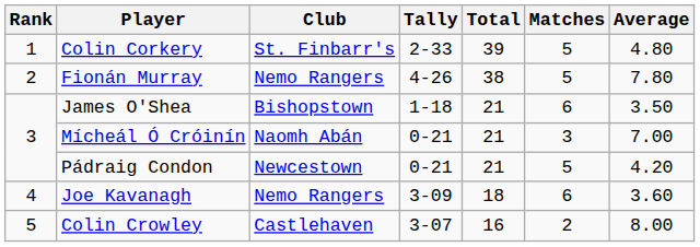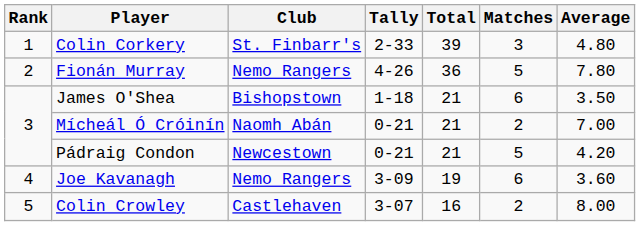 <table class="wikitable">
 <tr>
 <th>Rank</th>
 <th>Player</th>
 <th>Club</th>
 <th>Tally</th>
 <th>Total</th>
 <th>Matches</th>
 <th>Average</th>
 </tr>
 <tr>
 <td rowspan="1" style="text-align:center;">1</td>
 <td><a href='#'>Colin Corkery</a></td>
 <td><a href='#'>St. Finbarr's</a></td>
 <td align=center>2-33</td>
 <td align=center>39</td>
-<td align=center>5</td>
+<td align=center>3</td>
 <td align=center>4.80</td>
 </tr>
 <tr>
 <td rowspan="1" style="text-align:center;">2</td>
 <td><a href='#'>Fionán Murray</a></td>
 <td><a href='#'>Nemo Rangers</a></td>
 <td align=center>4-26</td>
-<td align=center>38</td>
+<td align=center>36</td>
 <td align=center>5</td>
 <td align=center>7.80</td>
 </tr>
 <tr>
 <td rowspan="3" style="text-align:center;">3</td>
 <td>James O'Shea</td>
 <td><a href='#'>Bishopstown</a></td>
 <td align=center>1-18</td>
 <td align=center>21</td>
 <td align=center>6</td>
 <td align=center>3.50</td>
 </tr>
 <tr>
 <td><a href='#'>Mícheál Ó Cróinín</a></td>
 <td><a href='#'>Naomh Abán</a></td>
 <td align=center>0-21</td>
 <td align=center>21</td>
-<td align=center>3</td>
+<td align=center>2</td>
 <td align=center>7.00</td>
 </tr>
 <tr>
 <td>Pádraig Condon</td>
 <td><a href='#'>Newcestown</a></td>
 <td align=center>0-21</td>
 <td align=center>21</td>
 <td align=center>5</td>
 <td align=center>4.20</td>
 </tr>
 <tr>
 <td rowspan="1" style="text-align:center;">4</td>
 <td><a href='#'>Joe Kavanagh</a></td>
 <td><a href='#'>Nemo Rangers</a></td>
 <td align=center>3-09</td>
-<td align=center>18</td>
+<td align=center>19</td>
 <td align=center>6</td>
 <td align=center>3.60</td>
 </tr>
 <tr>
 <td rowspan="1" style="text-align:center;">5</td>
 <td><a href='#'>Colin Crowley</a></td>
 <td><a href='#'>Castlehaven</a></td>
 <td align=center>3-07</td>
 <td align=center>16</td>
 <td align=center>2</td>
 <td align=center>8.00</td>
 </tr>
 </table>
